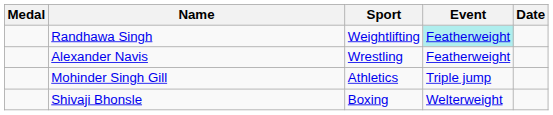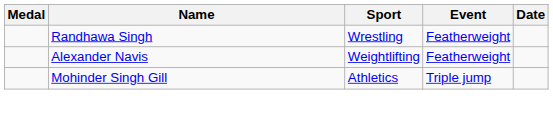 <table class="wikitable sortable">
 <tr>
 <th>Medal</th>
 <th width=350px>Name</th>
 <th>Sport</th>
 <th>Event</th>
 <th>Date</th>
 </tr>
 <tr>
 <td></td>
 <td><a href='#'>Randhawa Singh</a></td>
-<td><a href='#'>Weightlifting</a></td>
-<td style="background: paleturquoise;"><a href='#'>Featherweight</a></td>
+<td><a href='#'>Wrestling</a></td>
+<td><a href='#'>Featherweight</a></td>
 <td></td>
 </tr>
 <tr>
 <td></td>
 <td><a href='#'>Alexander Navis</a></td>
-<td><a href='#'>Wrestling</a></td>
+<td><a href='#'>Weightlifting</a></td>
 <td><a href='#'>Featherweight</a></td>
 <td></td>
 </tr>
 <tr>
 <td></td>
 <td><a href='#'>Mohinder Singh Gill</a></td>
 <td><a href='#'>Athletics</a></td>
 <td><a href='#'>Triple jump</a></td>
 <td></td>
 </tr>
-<tr>
-<td></td>
-<td><a href='#'>Shivaji Bhonsle</a></td>
-<td><a href='#'>Boxing</a></td>
-<td><a href='#'>Welterweight</a></td>
-<td></td>
-</tr>
 </table>
